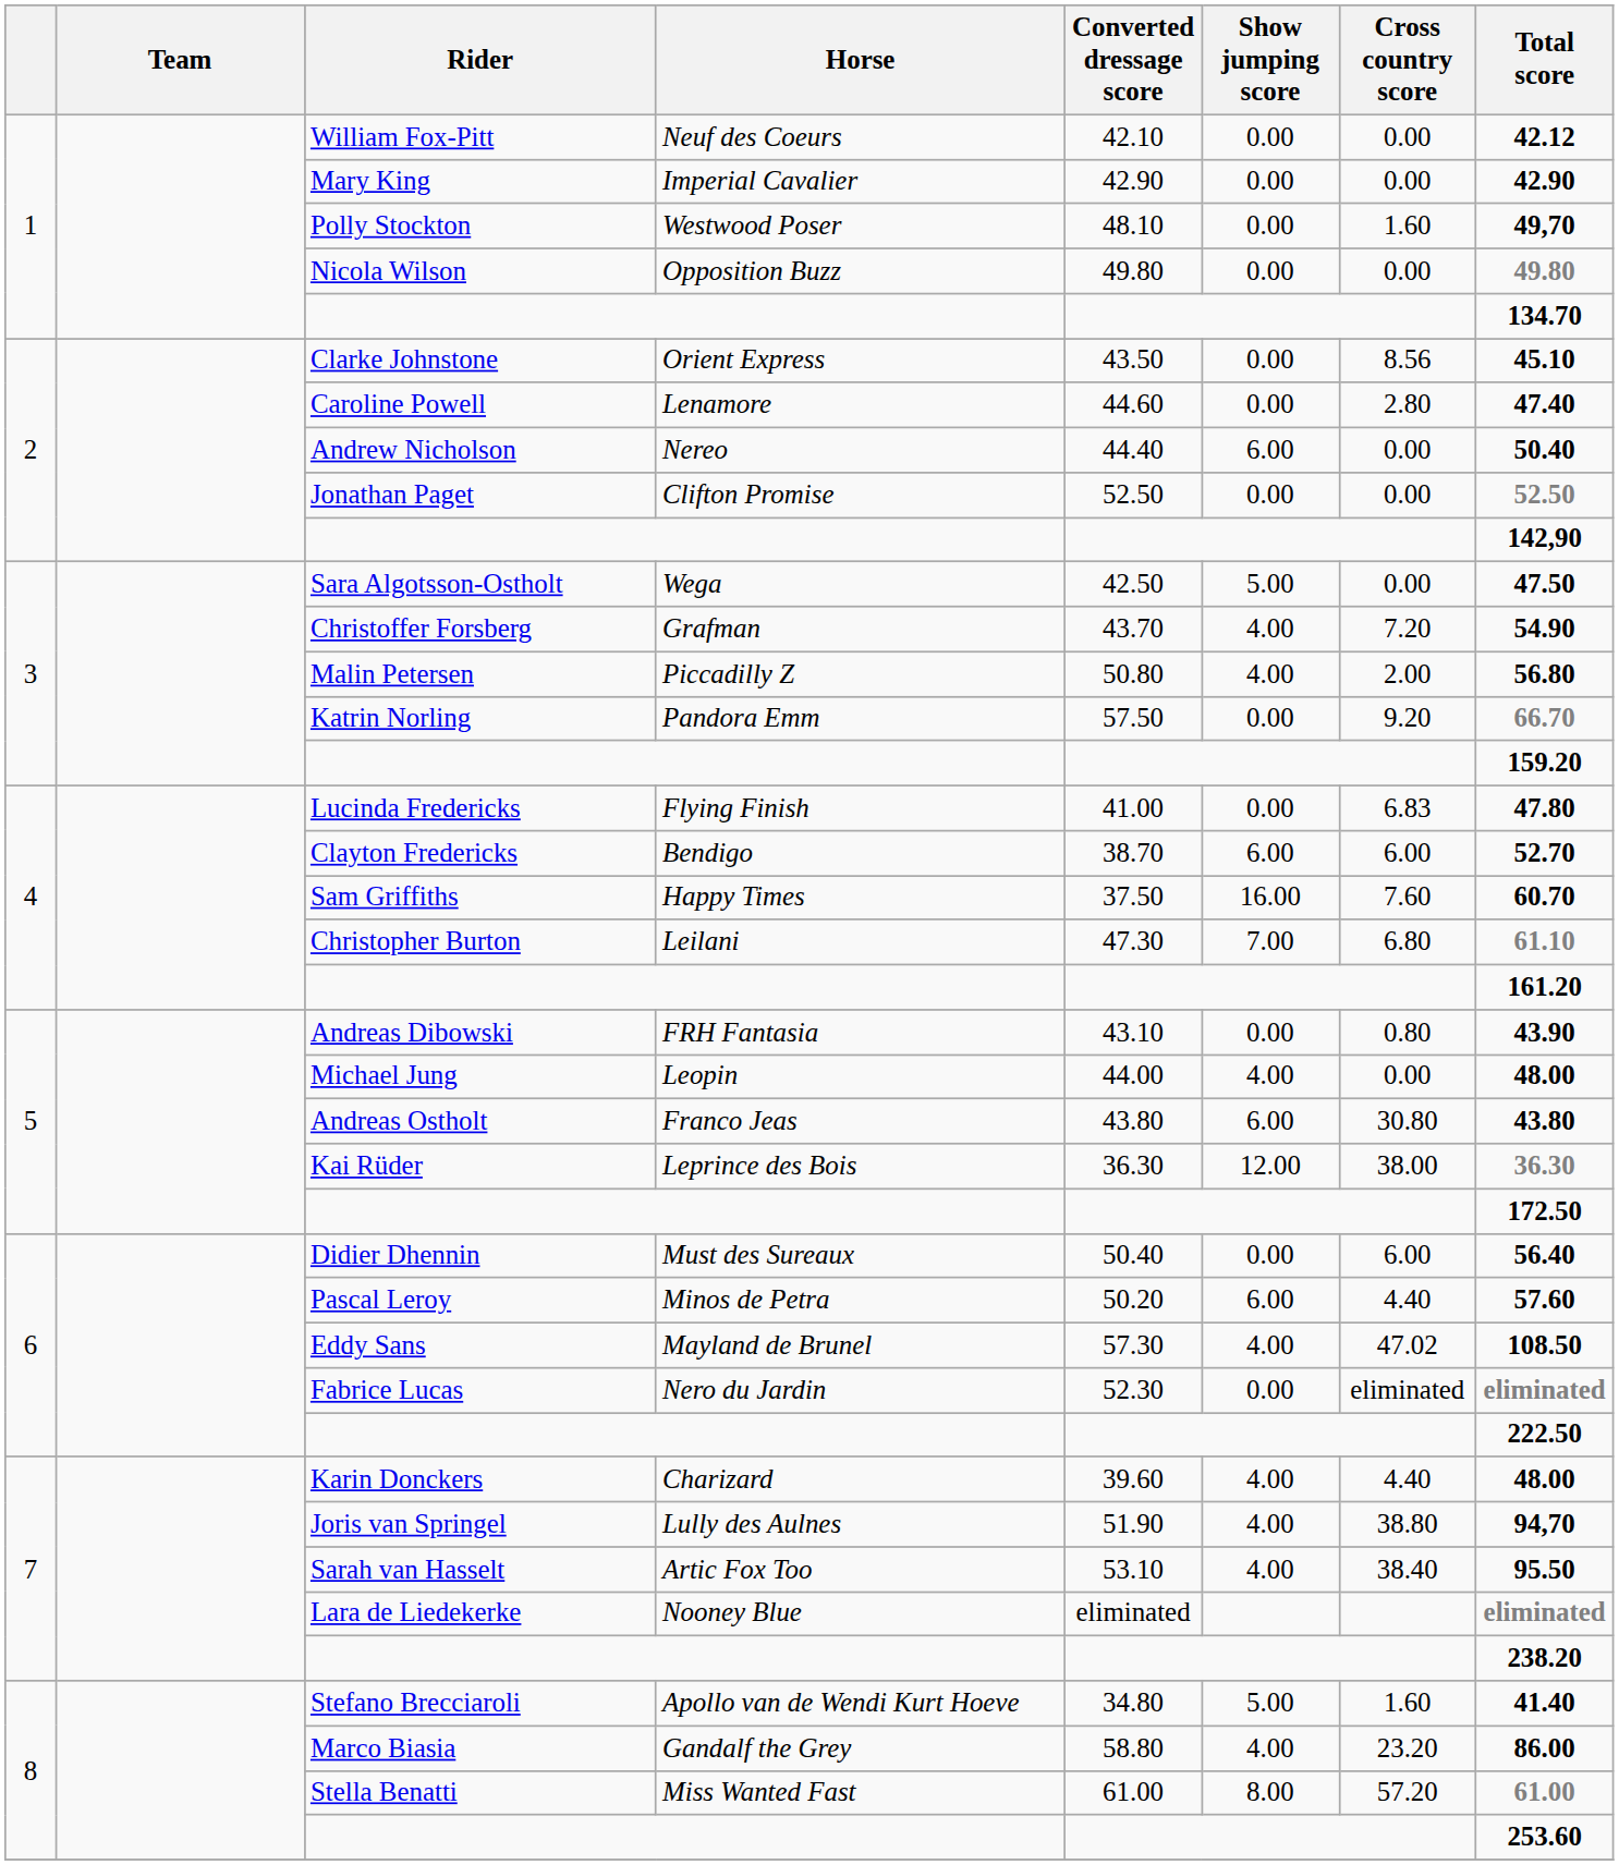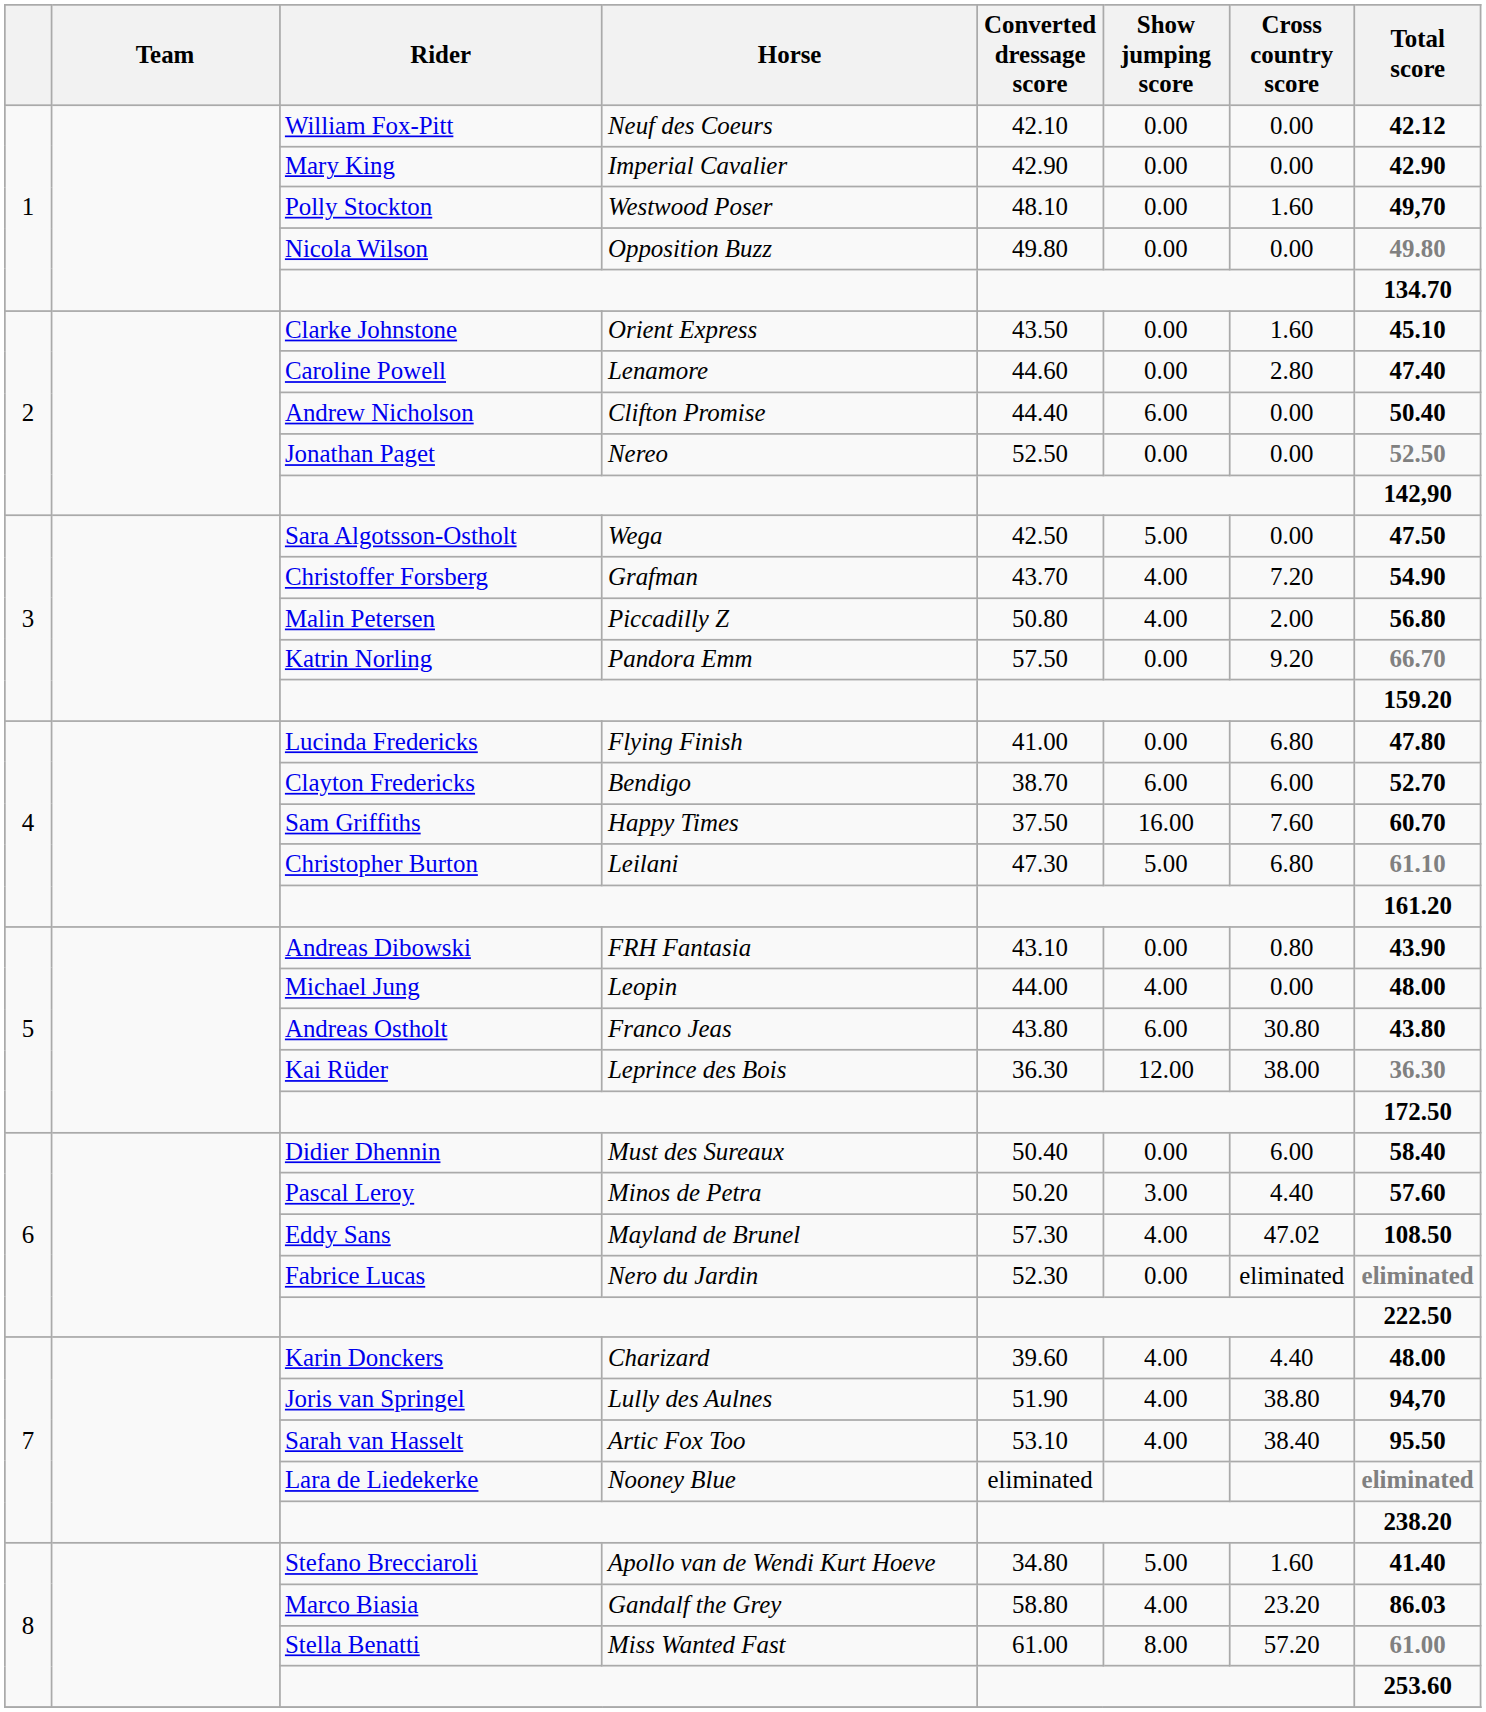 <table class="wikitable" style="font-size: 90%">
 <tr>
 <th width=20></th>
 <th width=125>Team</th>
 <th width=180>Rider</th>
 <th width=210>Horse</th>
 <th width=66>Converted dressage<br>score</th>
 <th width=66>Show jumping<br>score</th>
 <th width=66>Cross country<br>score</th>
 <th width=66>Total<br>score</th>
 </tr>
 <tr>
 <td rowspan=5 align=center>1</td>
 <td rowspan=5></td>
 <td><a href='#'>William Fox-Pitt</a></td>
 <td><em>Neuf des Coeurs</em></td>
 <td align=center>42.10</td>
 <td align=center>0.00</td>
 <td align=center>0.00</td>
 <td align=center><strong>42.12</strong></td>
 </tr>
 <tr>
 <td><a href='#'>Mary King</a></td>
 <td><em>Imperial Cavalier</em></td>
 <td align=center>42.90</td>
 <td align=center>0.00</td>
 <td align=center>0.00</td>
 <td align=center><strong>42.90</strong></td>
 </tr>
 <tr>
 <td><a href='#'>Polly Stockton</a></td>
 <td><em>Westwood Poser</em></td>
 <td align=center>48.10</td>
 <td align=center>0.00</td>
 <td align=center>1.60</td>
 <td align=center><strong>49,70</strong></td>
 </tr>
 <tr>
 <td><a href='#'>Nicola Wilson</a></td>
 <td><em>Opposition Buzz</em></td>
 <td align=center>49.80</td>
 <td align=center>0.00</td>
 <td align=center>0.00</td>
 <td align=center style=color:gray><strong>49.80</strong></td>
 </tr>
 <tr>
 <td colspan=2></td>
 <td align=center colspan=3></td>
 <td align=center><strong>134.70</strong></td>
 </tr>
 <tr>
 <td rowspan=5 align=center>2</td>
 <td rowspan=5></td>
 <td><a href='#'>Clarke Johnstone</a></td>
 <td><em>Orient Express</em></td>
 <td align=center>43.50</td>
 <td align=center>0.00</td>
-<td align=center>8.56</td>
+<td align=center>1.60</td>
 <td align=center><strong>45.10</strong></td>
 </tr>
 <tr>
 <td><a href='#'>Caroline Powell</a></td>
 <td><em>Lenamore</em></td>
 <td align=center>44.60</td>
 <td align=center>0.00</td>
 <td align=center>2.80</td>
 <td align=center><strong>47.40</strong></td>
 </tr>
 <tr>
 <td><a href='#'>Andrew Nicholson</a></td>
-<td><em>Nereo</em></td>
+<td><em>Clifton Promise</em></td>
 <td align=center>44.40</td>
 <td align=center>6.00</td>
 <td align=center>0.00</td>
 <td align=center><strong>50.40</strong></td>
 </tr>
 <tr>
 <td><a href='#'>Jonathan Paget</a></td>
-<td><em>Clifton Promise</em></td>
+<td><em>Nereo</em></td>
 <td align=center>52.50</td>
 <td align=center>0.00</td>
 <td align=center>0.00</td>
 <td align=center style=color:gray><strong>52.50</strong></td>
 </tr>
 <tr>
 <td colspan=2></td>
 <td align=center colspan=3></td>
 <td align=center><strong>142,90</strong></td>
 </tr>
 <tr>
 <td rowspan=5 align=center>3</td>
 <td rowspan=5></td>
 <td><a href='#'>Sara Algotsson-Ostholt</a></td>
 <td><em>Wega</em></td>
 <td align=center>42.50</td>
 <td align=center>5.00</td>
 <td align=center>0.00</td>
 <td align=center><strong>47.50</strong></td>
 </tr>
 <tr>
 <td><a href='#'>Christoffer Forsberg</a></td>
 <td><em>Grafman</em></td>
 <td align=center>43.70</td>
 <td align=center>4.00</td>
 <td align=center>7.20</td>
 <td align=center><strong>54.90</strong></td>
 </tr>
 <tr>
 <td><a href='#'>Malin Petersen</a></td>
 <td><em>Piccadilly Z</em></td>
 <td align=center>50.80</td>
 <td align=center>4.00</td>
 <td align=center>2.00</td>
 <td align=center><strong>56.80</strong></td>
 </tr>
 <tr>
 <td><a href='#'>Katrin Norling</a></td>
 <td><em>Pandora Emm</em></td>
 <td align=center>57.50</td>
 <td align=center>0.00</td>
 <td align=center>9.20</td>
 <td align=center style=color:gray><strong>66.70</strong></td>
 </tr>
 <tr>
 <td colspan=2></td>
 <td align=center colspan=3></td>
 <td align=center><strong>159.20</strong></td>
 </tr>
 <tr>
 <td rowspan=5 align=center>4</td>
 <td rowspan=5></td>
 <td><a href='#'>Lucinda Fredericks</a></td>
 <td><em>Flying Finish</em></td>
 <td align=center>41.00</td>
 <td align=center>0.00</td>
-<td align=center>6.83</td>
+<td align=center>6.80</td>
 <td align=center><strong>47.80</strong></td>
 </tr>
 <tr>
 <td><a href='#'>Clayton Fredericks</a></td>
 <td><em>Bendigo</em></td>
 <td align=center>38.70</td>
 <td align=center>6.00</td>
 <td align=center>6.00</td>
 <td align=center><strong>52.70</strong></td>
 </tr>
 <tr>
 <td><a href='#'>Sam Griffiths</a></td>
 <td><em>Happy Times</em></td>
 <td align=center>37.50</td>
 <td align=center>16.00</td>
 <td align=center>7.60</td>
 <td align=center><strong>60.70</strong></td>
 </tr>
 <tr>
 <td><a href='#'>Christopher Burton</a></td>
 <td><em>Leilani</em></td>
 <td align=center>47.30</td>
-<td align=center>7.00</td>
+<td align=center>5.00</td>
 <td align=center>6.80</td>
 <td align=center style=color:gray><strong>61.10</strong></td>
 </tr>
 <tr>
 <td colspan=2></td>
 <td align=center colspan=3></td>
 <td align=center><strong>161.20</strong></td>
 </tr>
 <tr>
 <td rowspan=5 align=center>5</td>
 <td rowspan=5></td>
 <td><a href='#'>Andreas Dibowski</a></td>
 <td><em>FRH Fantasia</em></td>
 <td align=center>43.10</td>
 <td align=center>0.00</td>
 <td align=center>0.80</td>
 <td align=center><strong>43.90</strong></td>
 </tr>
 <tr>
 <td><a href='#'>Michael Jung</a></td>
 <td><em>Leopin</em></td>
 <td align=center>44.00</td>
 <td align=center>4.00</td>
 <td align=center>0.00</td>
 <td align=center><strong>48.00</strong></td>
 </tr>
 <tr>
 <td><a href='#'>Andreas Ostholt</a></td>
 <td><em>Franco Jeas</em></td>
 <td align=center>43.80</td>
 <td align=center>6.00</td>
 <td align=center>30.80</td>
 <td align=center><strong>43.80</strong></td>
 </tr>
 <tr>
 <td><a href='#'>Kai Rüder</a></td>
 <td><em>Leprince des Bois</em></td>
 <td align=center>36.30</td>
 <td align=center>12.00</td>
 <td align=center>38.00</td>
 <td align=center style=color:gray><strong>36.30</strong></td>
 </tr>
 <tr>
 <td colspan=2></td>
 <td align=center colspan=3></td>
 <td align=center><strong>172.50</strong></td>
 </tr>
 <tr>
 <td rowspan=5 align=center>6</td>
 <td rowspan=5></td>
 <td><a href='#'>Didier Dhennin</a></td>
 <td><em>Must des Sureaux</em></td>
 <td align=center>50.40</td>
 <td align=center>0.00</td>
 <td align=center>6.00</td>
-<td align=center><strong>56.40</strong></td>
+<td align=center><strong>58.40</strong></td>
 </tr>
 <tr>
 <td><a href='#'>Pascal Leroy</a></td>
 <td><em>Minos de Petra</em></td>
 <td align=center>50.20</td>
-<td align=center>6.00</td>
+<td align=center>3.00</td>
 <td align=center>4.40</td>
 <td align=center><strong>57.60</strong></td>
 </tr>
 <tr>
 <td><a href='#'>Eddy Sans</a></td>
 <td><em>Mayland de Brunel</em></td>
 <td align=center>57.30</td>
 <td align=center>4.00</td>
 <td align=center>47.02</td>
 <td align=center><strong>108.50</strong></td>
 </tr>
 <tr>
 <td><a href='#'>Fabrice Lucas</a></td>
 <td><em>Nero du Jardin</em></td>
 <td align=center>52.30</td>
 <td align=center>0.00</td>
 <td align=center>eliminated</td>
 <td align=center style=color:gray><strong>eliminated</strong></td>
 </tr>
 <tr>
 <td colspan=2></td>
 <td align=center colspan=3></td>
 <td align=center><strong>222.50</strong></td>
 </tr>
 <tr>
 <td rowspan=5 align=center>7</td>
 <td rowspan=5></td>
 <td><a href='#'>Karin Donckers</a></td>
 <td><em>Charizard</em></td>
 <td align=center>39.60</td>
 <td align=center>4.00</td>
 <td align=center>4.40</td>
 <td align=center><strong>48.00</strong></td>
 </tr>
 <tr>
 <td><a href='#'>Joris van Springel</a></td>
 <td><em>Lully des Aulnes</em></td>
 <td align=center>51.90</td>
 <td align=center>4.00</td>
 <td align=center>38.80</td>
 <td align=center><strong>94,70</strong></td>
 </tr>
 <tr>
 <td><a href='#'>Sarah van Hasselt</a></td>
 <td><em>Artic Fox Too</em></td>
 <td align=center>53.10</td>
 <td align=center>4.00</td>
 <td align=center>38.40</td>
 <td align=center><strong>95.50</strong></td>
 </tr>
 <tr>
 <td><a href='#'>Lara de Liedekerke</a></td>
 <td><em>Nooney Blue</em></td>
 <td align=center>eliminated</td>
 <td align=center></td>
 <td align=center></td>
 <td align=center style=color:gray><strong>eliminated</strong></td>
 </tr>
 <tr>
 <td colspan=2></td>
 <td align=center colspan=3></td>
 <td align=center><strong>238.20</strong></td>
 </tr>
 <tr>
 <td rowspan=4 align=center>8</td>
 <td rowspan=4></td>
 <td><a href='#'>Stefano Brecciaroli</a></td>
 <td><em>Apollo van de Wendi Kurt Hoeve</em></td>
 <td align=center>34.80</td>
 <td align=center>5.00</td>
 <td align=center>1.60</td>
 <td align=center><strong>41.40</strong></td>
 </tr>
 <tr>
 <td><a href='#'>Marco Biasia</a></td>
 <td><em>Gandalf the Grey</em></td>
 <td align=center>58.80</td>
 <td align=center>4.00</td>
 <td align=center>23.20</td>
-<td align=center><strong>86.00</strong></td>
+<td align=center><strong>86.03</strong></td>
 </tr>
 <tr>
 <td><a href='#'>Stella Benatti</a></td>
 <td><em>Miss Wanted Fast</em></td>
 <td align=center>61.00</td>
 <td align=center>8.00</td>
 <td align=center>57.20</td>
 <td align=center style=color:gray><strong>61.00</strong></td>
 </tr>
 <tr>
 <td colspan=2></td>
 <td align=center colspan=3></td>
 <td align=center><strong>253.60</strong></td>
 </tr>
 <tr>
 </tr>
 </table>
